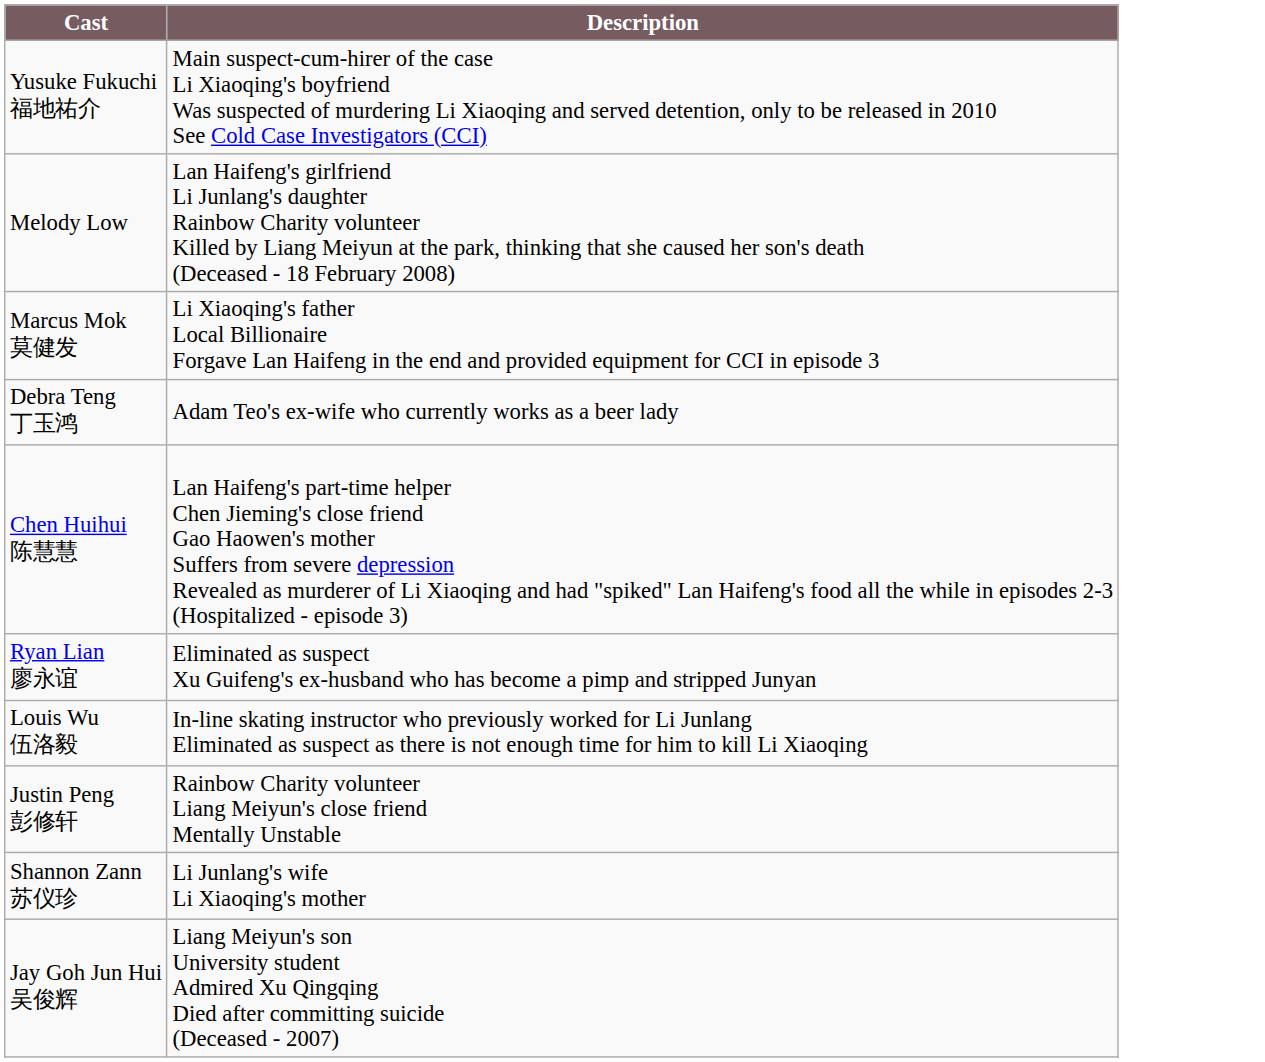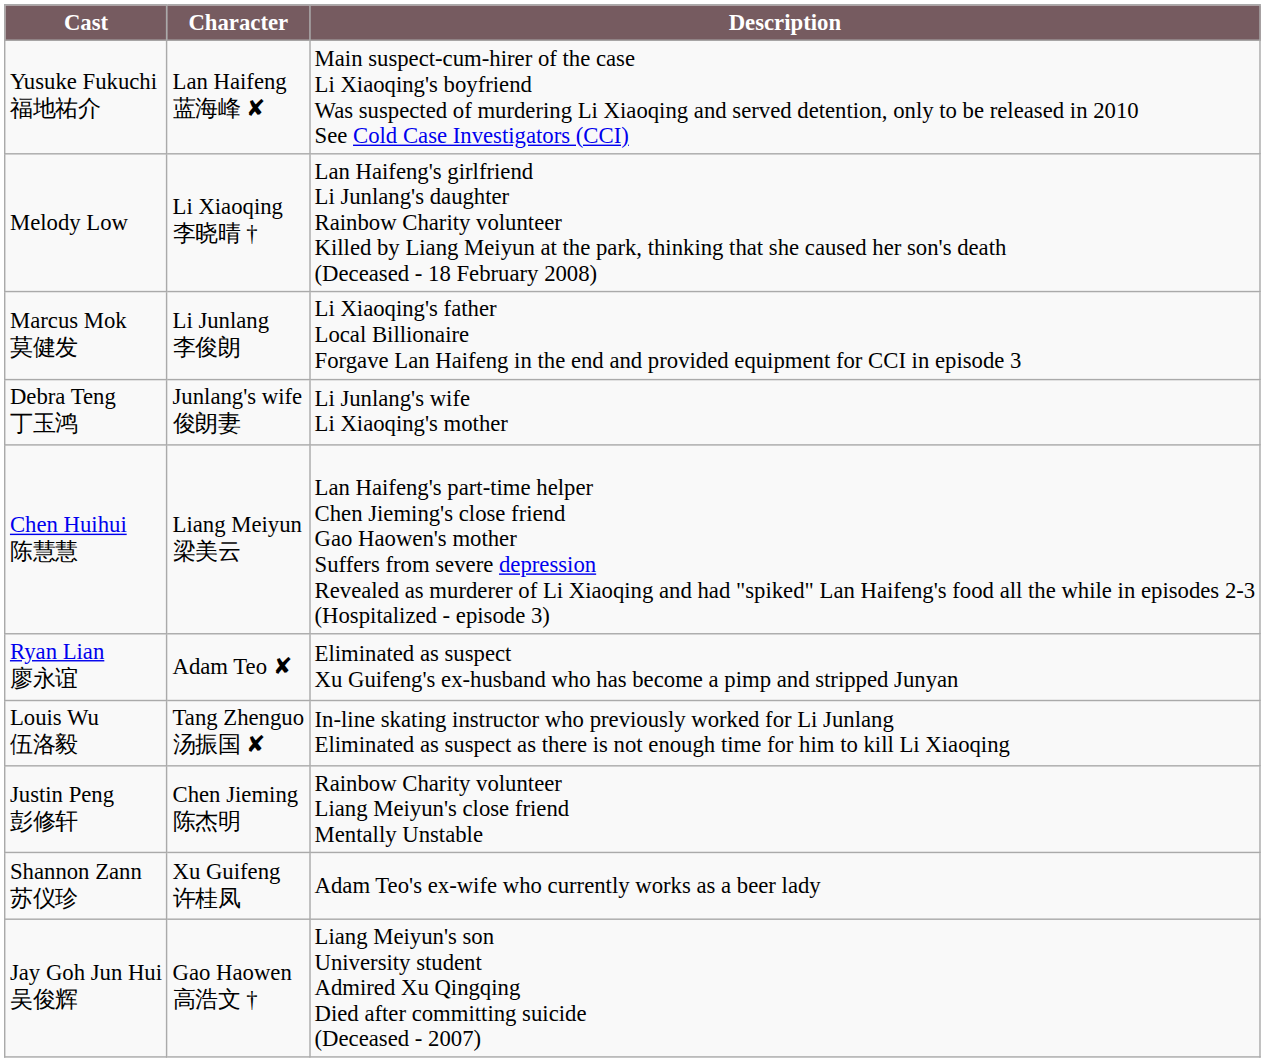 <table class="wikitable">
 <tr>
 <th style="background:#765b60; color:white">Cast</th>
+<th style="background:#765b60; color:white">Character</th>
 <th style="background:#765b60; color:white">Description</th>
 </tr>
 <tr>
 <td>Yusuke Fukuchi <br> 福地祐介</td>
+<td>Lan Haifeng <br> 蓝海峰 ✘</td>
 <td>Main suspect-cum-hirer of the case <br> Li Xiaoqing's boyfriend <br> Was suspected of murdering Li Xiaoqing and served detention, only to be released in 2010 <br> See <a href='#'>Cold Case Investigators (CCI)</a></td>
 </tr>
 <tr>
 <td>Melody Low</td>
+<td>Li Xiaoqing <br> 李晓晴 †</td>
 <td>Lan Haifeng's girlfriend <br> Li Junlang's daughter <br> Rainbow Charity volunteer <br> Killed by Liang Meiyun at the park, thinking that she caused her son's death <br> (Deceased - 18 February 2008)</td>
 </tr>
 <tr>
 <td>Marcus Mok <br> 莫健发</td>
+<td>Li Junlang <br> 李俊朗</td>
 <td>Li Xiaoqing's father <br> Local Billionaire <br> Forgave Lan Haifeng in the end and provided equipment for CCI in episode 3</td>
 </tr>
 <tr>
 <td>Debra Teng <br> 丁玉鸿</td>
-<td>Adam Teo's ex-wife who currently works as a beer lady</td>
+<td>Junlang's wife <br> 俊朗妻</td>
+<td>Li Junlang's wife <br> Li Xiaoqing's mother</td>
 </tr>
 <tr>
 <td><a href='#'>Chen Huihui</a> <br> 陈慧慧</td>
+<td>Liang Meiyun <br> 梁美云</td>
 <td><br> Lan Haifeng's part-time helper <br> Chen Jieming's close friend <br> Gao Haowen's mother <br> Suffers from severe <a href='#'>depression</a> <br> Revealed as murderer of Li Xiaoqing and had "spiked" Lan Haifeng's food all the while in episodes 2-3 <br> (Hospitalized - episode 3)</td>
 </tr>
 <tr>
 <td><a href='#'>Ryan Lian</a> <br> 廖永谊</td>
+<td>Adam Teo ✘</td>
 <td>Eliminated as suspect <br> Xu Guifeng's ex-husband who has become a pimp and stripped Junyan</td>
 </tr>
 <tr>
 <td>Louis Wu <br> 伍洛毅</td>
+<td>Tang Zhenguo <br> 汤振国 ✘</td>
 <td>In-line skating instructor who previously worked for Li Junlang <br> Eliminated as suspect as there is not enough time for him to kill Li Xiaoqing</td>
 </tr>
 <tr>
 <td>Justin Peng <br> 彭修轩</td>
+<td>Chen Jieming <br> 陈杰明</td>
 <td>Rainbow Charity volunteer <br> Liang Meiyun's close friend <br> Mentally Unstable</td>
 </tr>
 <tr>
 <td>Shannon Zann <br> 苏仪珍</td>
-<td>Li Junlang's wife <br> Li Xiaoqing's mother</td>
+<td>Xu Guifeng <br> 许桂凤</td>
+<td>Adam Teo's ex-wife who currently works as a beer lady</td>
 </tr>
 <tr>
 <td>Jay Goh Jun Hui <br> 吴俊辉</td>
+<td>Gao Haowen <br> 高浩文 †</td>
 <td>Liang Meiyun's son <br> University student <br> Admired Xu Qingqing <br> Died after committing suicide <br> (Deceased - 2007)</td>
 </tr>
 </table>
